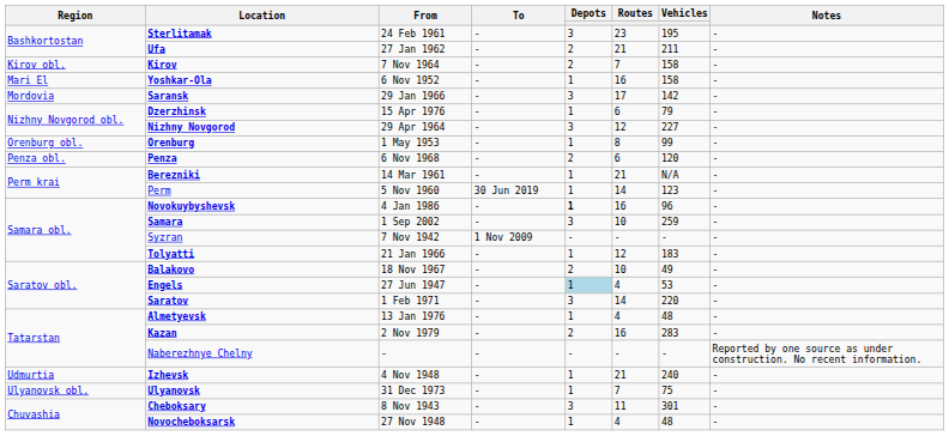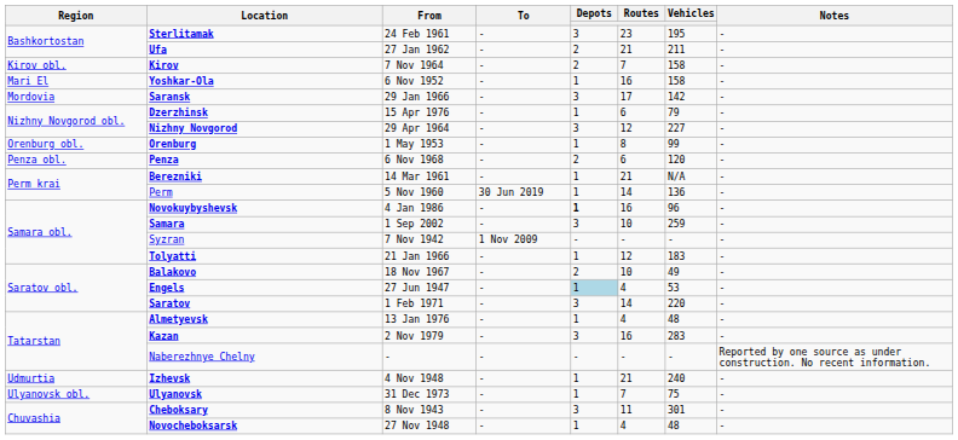 <table class="wikitable" width=100%>
 <tr>
 <th width=15% rowspan=2>Region</th>
 <th width=25% rowspan=2>Location</th>
 <th width=10% rowspan=2>From</th>
 <th width=10% rowspan=2>To</th>
 <th width=5%>Depots</th>
 <th width=5%>Routes</th>
 <th width=5%>Vehicles</th>
 <th width=25% rowspan=2>Notes</th>
 </tr>
 <tr>
 <th colspan=3></th>
 </tr>
 <tr>
 <td rowspan=2> <a href='#'>Bashkortostan</a></td>
 <td> <strong><a href='#'>Sterlitamak</a></strong></td>
 <td>24 Feb 1961</td>
 <td>-</td>
 <td>3</td>
 <td>23</td>
 <td>195</td>
 <td>-</td>
 </tr>
 <tr>
 <td> <strong><a href='#'>Ufa</a></strong></td>
 <td>27 Jan 1962</td>
 <td>-</td>
 <td>2</td>
 <td>21</td>
 <td>211</td>
 <td>-</td>
 </tr>
 <tr>
 <td> <a href='#'>Kirov obl.</a></td>
 <td> <strong><a href='#'>Kirov</a></strong></td>
 <td>7 Nov 1964</td>
 <td>-</td>
 <td>2</td>
 <td>7</td>
 <td>158</td>
 <td>-</td>
 </tr>
 <tr>
 <td> <a href='#'>Mari El</a></td>
 <td> <strong><a href='#'>Yoshkar-Ola</a></strong></td>
 <td>6 Nov 1952</td>
 <td>-</td>
 <td>1</td>
 <td>16</td>
 <td>158</td>
 <td>-</td>
 </tr>
 <tr>
 <td> <a href='#'>Mordovia</a></td>
 <td> <strong><a href='#'>Saransk</a></strong></td>
 <td>29 Jan 1966</td>
 <td>-</td>
 <td>3</td>
 <td>17</td>
 <td>142</td>
 <td>-</td>
 </tr>
 <tr>
 <td rowspan=2> <a href='#'>Nizhny Novgorod obl.</a></td>
 <td> <strong><a href='#'>Dzerzhinsk</a></strong></td>
 <td>15 Apr 1976</td>
 <td>-</td>
 <td>1</td>
 <td>6</td>
 <td>79</td>
 <td>-</td>
 </tr>
 <tr>
 <td> <strong><a href='#'>Nizhny Novgorod</a></strong></td>
 <td>29 Apr 1964</td>
 <td>-</td>
 <td>3</td>
 <td>12</td>
 <td>227</td>
 <td>-</td>
 </tr>
 <tr>
 <td> <a href='#'>Orenburg obl.</a></td>
 <td> <strong><a href='#'>Orenburg</a></strong></td>
 <td>1 May 1953</td>
 <td>-</td>
 <td>1</td>
 <td>8</td>
 <td>99</td>
 <td>-</td>
 </tr>
 <tr>
 <td> <a href='#'>Penza obl.</a></td>
 <td> <strong><a href='#'>Penza</a></strong></td>
 <td>6 Nov 1968</td>
 <td>-</td>
 <td>2</td>
 <td>6</td>
 <td>120</td>
 <td>-</td>
 </tr>
 <tr>
 <td rowspan=2> <a href='#'>Perm krai</a></td>
 <td> <strong><a href='#'>Berezniki</a></strong></td>
 <td>14 Mar 1961</td>
 <td>-</td>
 <td>1</td>
 <td>21</td>
 <td>N/A</td>
 <td>-</td>
 </tr>
 <tr>
 <td> <a href='#'>Perm</a></td>
 <td>5 Nov 1960</td>
 <td>30 Jun 2019</td>
 <td>1</td>
 <td>14</td>
-<td>123</td>
+<td>136</td>
 <td>-</td>
 </tr>
 <tr>
 <td rowspan=4> <a href='#'>Samara obl.</a></td>
 <td> <strong><a href='#'>Novokuybyshevsk</a></strong></td>
 <td>4 Jan 1986</td>
 <td>-</td>
 <td><strong>1</strong></td>
 <td>16</td>
 <td>96</td>
 <td>-</td>
 </tr>
 <tr>
 <td> <strong><a href='#'>Samara</a></strong></td>
 <td>1 Sep 2002</td>
 <td>-</td>
 <td>3</td>
 <td>10</td>
 <td>259</td>
 <td>-</td>
 </tr>
 <tr>
 <td> <a href='#'>Syzran</a></td>
 <td>7 Nov 1942</td>
 <td>1 Nov 2009</td>
 <td>-</td>
 <td>-</td>
 <td>-</td>
 <td>-</td>
 </tr>
 <tr>
 <td> <strong><a href='#'>Tolyatti</a></strong></td>
 <td>21 Jan 1966</td>
 <td>-</td>
 <td>1</td>
 <td>12</td>
 <td>183</td>
 <td>-</td>
 </tr>
 <tr>
 <td rowspan=3> <a href='#'>Saratov obl.</a></td>
 <td> <strong><a href='#'>Balakovo</a></strong></td>
 <td>18 Nov 1967</td>
 <td>-</td>
 <td>2</td>
 <td>10</td>
 <td>49</td>
 <td>-</td>
 </tr>
 <tr>
 <td> <strong><a href='#'>Engels</a></strong></td>
 <td>27 Jun 1947</td>
 <td>-</td>
 <td style="background: lightblue;">1</td>
 <td>4</td>
 <td>53</td>
 <td>-</td>
 </tr>
 <tr>
 <td> <strong><a href='#'>Saratov</a></strong></td>
 <td>1 Feb 1971</td>
 <td>-</td>
 <td>3</td>
 <td>14</td>
 <td>220</td>
 <td>-</td>
 </tr>
 <tr>
 <td rowspan=3> <a href='#'>Tatarstan</a></td>
 <td> <strong><a href='#'>Almetyevsk</a></strong></td>
 <td>13 Jan 1976</td>
 <td>-</td>
 <td>1</td>
 <td>4</td>
 <td>48</td>
 <td>-</td>
 </tr>
 <tr>
 <td> <strong><a href='#'>Kazan</a></strong></td>
 <td>2 Nov 1979</td>
 <td>-</td>
-<td>2</td>
+<td>3</td>
 <td>16</td>
 <td>283</td>
 <td>-</td>
 </tr>
 <tr>
 <td> <a href='#'>Naberezhnye Chelny</a></td>
 <td>-</td>
 <td>-</td>
 <td>-</td>
 <td>-</td>
 <td>-</td>
 <td>Reported by one source as under construction. No recent information.</td>
 </tr>
 <tr>
 <td> <a href='#'>Udmurtia</a></td>
 <td> <strong><a href='#'>Izhevsk</a></strong></td>
 <td>4 Nov 1948</td>
 <td>-</td>
 <td>1</td>
 <td>21</td>
 <td>240</td>
 <td>-</td>
 </tr>
 <tr>
 <td> <a href='#'>Ulyanovsk obl.</a></td>
 <td> <strong><a href='#'>Ulyanovsk</a></strong></td>
 <td>31 Dec 1973</td>
 <td>-</td>
 <td>1</td>
 <td>7</td>
 <td>75</td>
 <td>-</td>
 </tr>
 <tr>
 <td rowspan=2> <a href='#'>Chuvashia</a></td>
 <td> <strong><a href='#'>Cheboksary</a></strong></td>
 <td>8 Nov 1943</td>
 <td>-</td>
 <td>3</td>
 <td>11</td>
 <td>301</td>
 <td>-</td>
 </tr>
 <tr>
 <td> <strong><a href='#'>Novocheboksarsk</a></strong></td>
 <td>27 Nov 1948</td>
 <td>-</td>
 <td>1</td>
 <td>4</td>
 <td>48</td>
 <td>-</td>
 </tr>
 </table>
